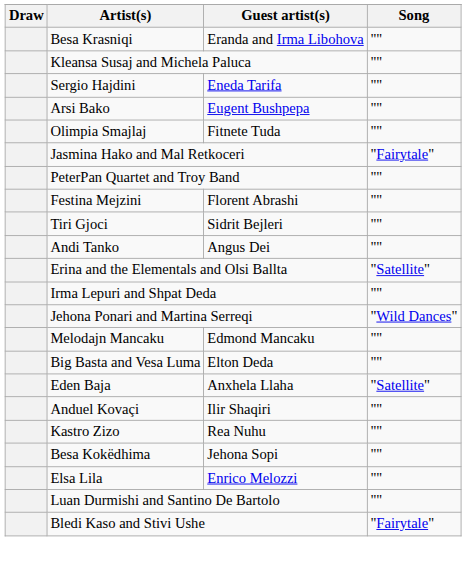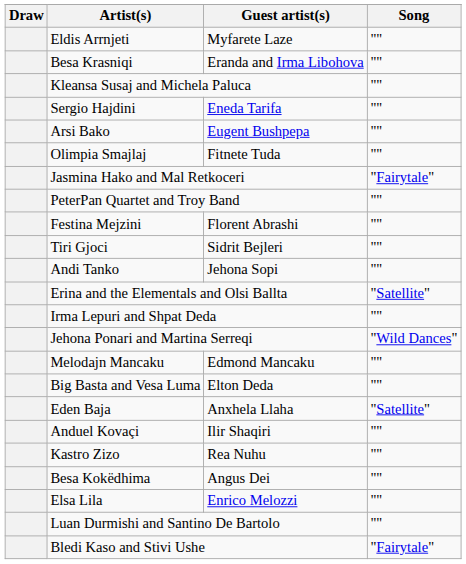 <table class="sortable wikitable plainrowheaders" style="margin: 1em auto 1em auto;">
 <tr>
 </tr>
 <tr>
 <th>Draw</th>
 <th>Artist(s)</th>
 <th>Guest artist(s)</th>
 <th>Song</th>
+</tr>
+<tr>
+<th scope="row"></th>
+<td>Eldis Arrnjeti</td>
+<td>Myfarete Laze</td>
+<td>""</td>
 </tr>
 <tr>
 <th scope="row"></th>
 <td>Besa Krasniqi</td>
 <td>Eranda and <a href='#'>Irma Libohova</a></td>
 <td>""</td>
 </tr>
 <tr>
 <th scope="row"></th>
 <td colspan="2">Kleansa Susaj and Michela Paluca</td>
 <td>""</td>
 </tr>
 <tr>
 <th scope="row"></th>
 <td>Sergio Hajdini</td>
 <td><a href='#'>Eneda Tarifa</a></td>
 <td>""</td>
 </tr>
 <tr>
 <th scope="row"></th>
 <td>Arsi Bako</td>
 <td><a href='#'>Eugent Bushpepa</a></td>
 <td>""</td>
 </tr>
 <tr>
 <th scope="row"></th>
 <td>Olimpia Smajlaj</td>
 <td>Fitnete Tuda</td>
 <td>""</td>
 </tr>
 <tr>
 <th scope="row"></th>
 <td colspan="2">Jasmina Hako and Mal Retkoceri</td>
 <td>"<a href='#'>Fairytale</a>"</td>
 </tr>
 <tr>
 <th scope="row"></th>
 <td colspan="2">PeterPan Quartet and Troy Band</td>
 <td>""</td>
 </tr>
 <tr>
 <th scope="row"></th>
 <td>Festina Mejzini</td>
 <td>Florent Abrashi</td>
 <td>""</td>
 </tr>
 <tr>
 <th scope="row"></th>
 <td>Tiri Gjoci</td>
 <td>Sidrit Bejleri</td>
 <td>""</td>
 </tr>
 <tr>
 <th scope="row"></th>
 <td>Andi Tanko</td>
-<td>Angus Dei</td>
+<td>Jehona Sopi</td>
 <td>""</td>
 </tr>
 <tr>
 <th scope="row"></th>
 <td colspan="2">Erina and the Elementals and Olsi Ballta</td>
 <td>"<a href='#'>Satellite</a>"</td>
 </tr>
 <tr>
 <th scope="row"></th>
 <td colspan="2">Irma Lepuri and Shpat Deda</td>
 <td>""</td>
 </tr>
 <tr>
 <th scope="row"></th>
 <td colspan="2">Jehona Ponari and Martina Serreqi</td>
 <td>"<a href='#'>Wild Dances</a>"</td>
 </tr>
 <tr>
 <th scope="row"></th>
 <td>Melodajn Mancaku</td>
 <td>Edmond Mancaku</td>
 <td>""</td>
 </tr>
 <tr>
 <th scope="row"></th>
 <td>Big Basta and Vesa Luma</td>
 <td>Elton Deda</td>
 <td>""</td>
 </tr>
 <tr>
 <th scope="row"></th>
 <td>Eden Baja</td>
 <td>Anxhela Llaha</td>
 <td>"<a href='#'>Satellite</a>"</td>
 </tr>
 <tr>
 <th scope="row"></th>
 <td>Anduel Kovaçi</td>
 <td>Ilir Shaqiri</td>
 <td>""</td>
 </tr>
 <tr>
 <th scope="row"></th>
 <td>Kastro Zizo</td>
 <td>Rea Nuhu</td>
 <td>""</td>
 </tr>
 <tr>
 <th scope="row"></th>
 <td>Besa Kokëdhima</td>
-<td>Jehona Sopi</td>
+<td>Angus Dei</td>
 <td>""</td>
 </tr>
 <tr>
 <th scope="row"></th>
 <td>Elsa Lila</td>
 <td><a href='#'>Enrico Melozzi</a></td>
 <td>""</td>
 </tr>
 <tr>
 <th scope="row"></th>
 <td colspan="2">Luan Durmishi and Santino De Bartolo</td>
 <td>""</td>
 </tr>
 <tr>
 <th scope="row"></th>
 <td colspan="2">Bledi Kaso and Stivi Ushe</td>
 <td>"<a href='#'>Fairytale</a>"</td>
 </tr>
 </table>
